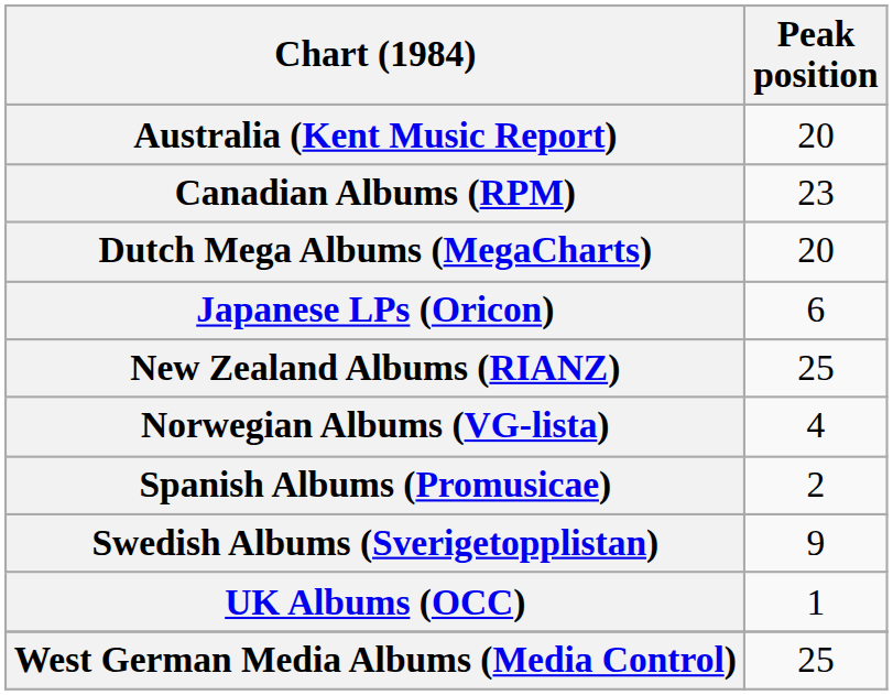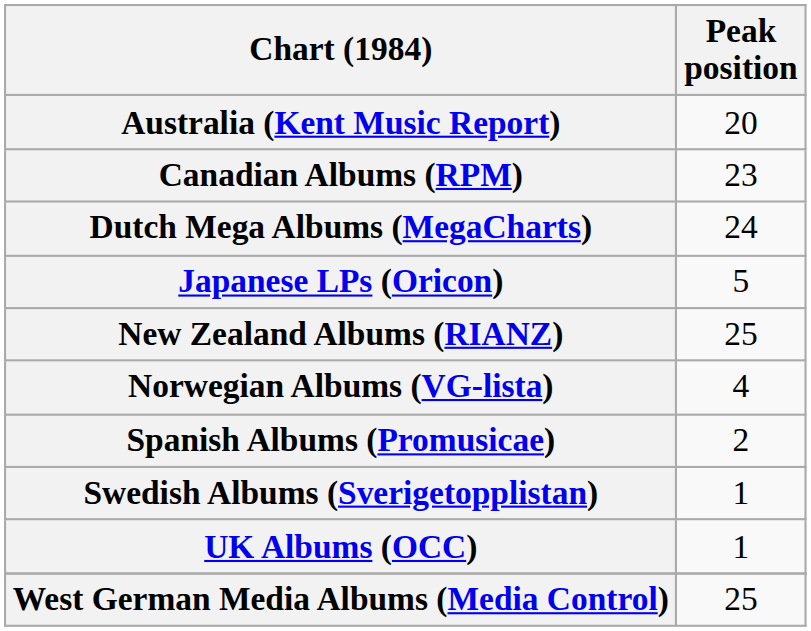 <table class="wikitable sortable plainrowheaders" style="text-align:center;">
 <tr>
 <th scope="col">Chart (1984)</th>
 <th scope="col">Peak<br>position</th>
 </tr>
 <tr>
 <th scope="row">Australia (<a href='#'>Kent Music Report</a>)</th>
 <td>20</td>
 </tr>
 <tr>
 <th scope="row">Canadian Albums (<a href='#'>RPM</a>)</th>
 <td>23</td>
 </tr>
 <tr>
 <th scope="row">Dutch Mega Albums (<a href='#'>MegaCharts</a>)</th>
-<td>20</td>
+<td>24</td>
 </tr>
 <tr>
 <th scope="row"><a href='#'>Japanese LPs</a> (<a href='#'>Oricon</a>)</th>
-<td>6</td>
+<td>5</td>
 </tr>
 <tr>
 <th scope="row">New Zealand Albums (<a href='#'>RIANZ</a>)</th>
 <td>25</td>
 </tr>
 <tr>
 <th scope="row">Norwegian Albums (<a href='#'>VG-lista</a>)</th>
 <td>4</td>
 </tr>
 <tr>
 <th scope="row">Spanish Albums (<a href='#'>Promusicae</a>)</th>
 <td>2</td>
 </tr>
 <tr>
 <th scope="row">Swedish Albums (<a href='#'>Sverigetopplistan</a>)</th>
-<td>9</td>
+<td>1</td>
 </tr>
 <tr>
 <th scope="row"><a href='#'>UK Albums</a> (<a href='#'>OCC</a>)</th>
 <td>1</td>
 </tr>
 <tr>
 </tr>
 <tr>
 <th scope="row">West German Media Albums (<a href='#'>Media Control</a>)</th>
 <td>25</td>
 </tr>
 </table>
